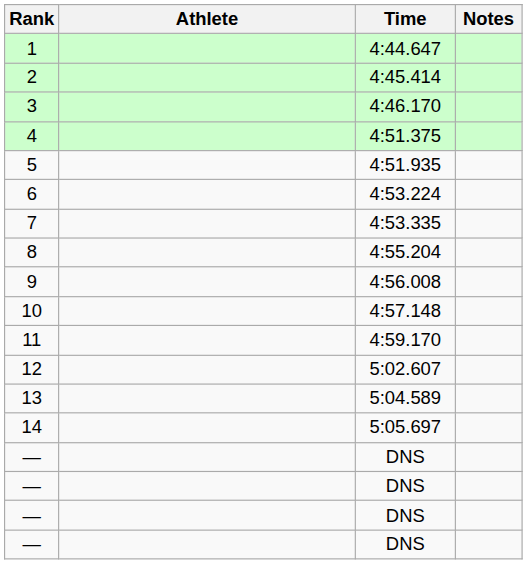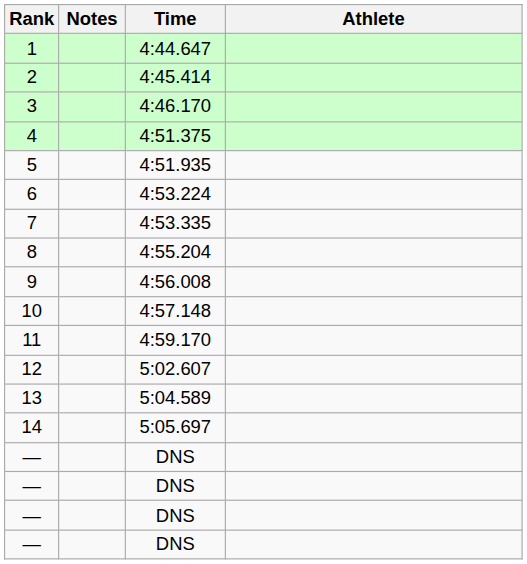 <table class=wikitable style="text-align:center">
 <tr>
 <th width=40>Rank</th>
+<th width=50>Notes</th>
+<th width=80>Time</th>
 <th width=250>Athlete</th>
-<th width=80>Time</th>
-<th width=50>Notes</th>
 </tr>
 <tr bgcolor="ccffcc">
 <td>1</td>
+<td></td>
+<td>4:44.647</td>
 <td align=left></td>
-<td>4:44.647</td>
-<td></td>
 </tr>
 <tr bgcolor="ccffcc">
 <td>2</td>
+<td></td>
+<td>4:45.414</td>
 <td align=left></td>
-<td>4:45.414</td>
-<td></td>
 </tr>
 <tr bgcolor="ccffcc">
 <td>3</td>
+<td></td>
+<td>4:46.170</td>
 <td align=left></td>
-<td>4:46.170</td>
-<td></td>
 </tr>
 <tr bgcolor="ccffcc">
 <td>4</td>
+<td></td>
+<td>4:51.375</td>
 <td align=left></td>
-<td>4:51.375</td>
-<td></td>
 </tr>
 <tr>
 <td>5</td>
+<td></td>
+<td>4:51.935</td>
 <td align=left></td>
-<td>4:51.935</td>
-<td></td>
 </tr>
 <tr>
 <td>6</td>
+<td></td>
+<td>4:53.224</td>
 <td align=left></td>
-<td>4:53.224</td>
-<td></td>
 </tr>
 <tr>
 <td>7</td>
+<td></td>
+<td>4:53.335</td>
 <td align=left></td>
-<td>4:53.335</td>
-<td></td>
 </tr>
 <tr>
 <td>8</td>
+<td></td>
+<td>4:55.204</td>
 <td align=left></td>
-<td>4:55.204</td>
-<td></td>
 </tr>
 <tr>
 <td>9</td>
+<td></td>
+<td>4:56.008</td>
 <td align=left></td>
-<td>4:56.008</td>
-<td></td>
 </tr>
 <tr>
 <td>10</td>
+<td></td>
+<td>4:57.148</td>
 <td align=left></td>
-<td>4:57.148</td>
-<td></td>
 </tr>
 <tr>
 <td>11</td>
+<td></td>
+<td>4:59.170</td>
 <td align=left></td>
-<td>4:59.170</td>
-<td></td>
 </tr>
 <tr>
 <td>12</td>
+<td></td>
+<td>5:02.607</td>
 <td align=left></td>
-<td>5:02.607</td>
-<td></td>
 </tr>
 <tr>
 <td>13</td>
+<td></td>
+<td>5:04.589</td>
 <td align=left></td>
-<td>5:04.589</td>
-<td></td>
 </tr>
 <tr>
 <td>14</td>
+<td></td>
+<td>5:05.697</td>
 <td align=left></td>
-<td>5:05.697</td>
-<td></td>
 </tr>
 <tr>
 <td>—</td>
+<td></td>
+<td>DNS</td>
 <td align=left></td>
-<td>DNS</td>
-<td></td>
 </tr>
 <tr>
 <td>—</td>
+<td></td>
+<td>DNS</td>
 <td align=left></td>
-<td>DNS</td>
-<td></td>
 </tr>
 <tr>
 <td>—</td>
+<td></td>
+<td>DNS</td>
 <td align=left></td>
-<td>DNS</td>
-<td></td>
 </tr>
 <tr>
 <td>—</td>
+<td></td>
+<td>DNS</td>
 <td align=left></td>
-<td>DNS</td>
-<td></td>
 </tr>
 </table>
